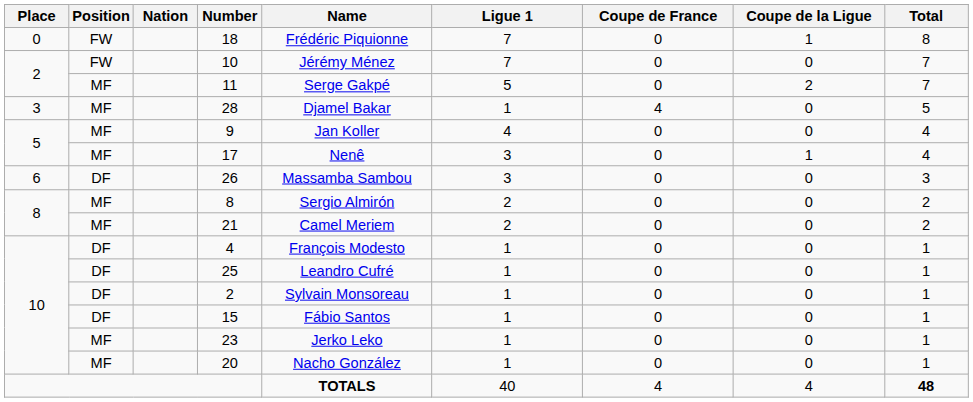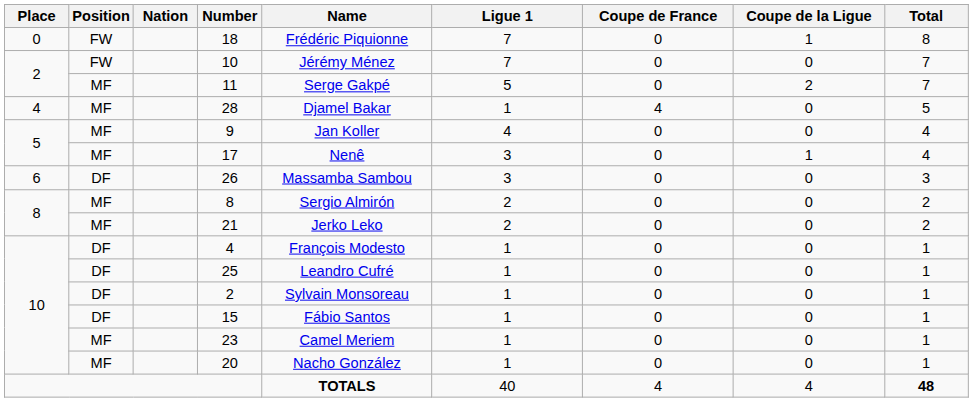 <table class="wikitable" style="font-size: 95%; text-align: center;">
 <tr>
 <th width=60>Place</th>
 <th width=60>Position</th>
 <th width=60>Nation</th>
 <th width=60>Number</th>
 <th width=170>Name</th>
 <th width=150>Ligue 1</th>
 <th width=150>Coupe de France</th>
 <th width=150>Coupe de la Ligue</th>
 <th width=80>Total</th>
 </tr>
 <tr>
 <td>0</td>
 <td>FW</td>
 <td></td>
 <td>18</td>
 <td><a href='#'>Frédéric Piquionne</a></td>
 <td>7</td>
 <td>0</td>
 <td>1</td>
 <td>8</td>
 </tr>
 <tr>
 <td rowspan="2">2</td>
 <td>FW</td>
 <td></td>
 <td>10</td>
 <td><a href='#'>Jérémy Ménez</a></td>
 <td>7</td>
 <td>0</td>
 <td>0</td>
 <td>7</td>
 </tr>
 <tr>
 <td>MF</td>
 <td></td>
 <td>11</td>
 <td><a href='#'>Serge Gakpé</a></td>
 <td>5</td>
 <td>0</td>
 <td>2</td>
 <td>7</td>
 </tr>
 <tr>
-<td>3</td>
+<td>4</td>
 <td>MF</td>
 <td></td>
 <td>28</td>
 <td><a href='#'>Djamel Bakar</a></td>
 <td>1</td>
 <td>4</td>
 <td>0</td>
 <td>5</td>
 </tr>
 <tr>
 <td rowspan="2">5</td>
 <td>MF</td>
 <td></td>
 <td>9</td>
 <td><a href='#'>Jan Koller</a></td>
 <td>4</td>
 <td>0</td>
 <td>0</td>
 <td>4</td>
 </tr>
 <tr>
 <td>MF</td>
 <td></td>
 <td>17</td>
 <td><a href='#'>Nenê</a></td>
 <td>3</td>
 <td>0</td>
 <td>1</td>
 <td>4</td>
 </tr>
 <tr>
 <td>6</td>
 <td>DF</td>
 <td></td>
 <td>26</td>
 <td><a href='#'>Massamba Sambou</a></td>
 <td>3</td>
 <td>0</td>
 <td>0</td>
 <td>3</td>
 </tr>
 <tr>
 <td rowspan="2">8</td>
 <td>MF</td>
 <td></td>
 <td>8</td>
 <td><a href='#'>Sergio Almirón</a></td>
 <td>2</td>
 <td>0</td>
 <td>0</td>
 <td>2</td>
 </tr>
 <tr>
 <td>MF</td>
 <td></td>
 <td>21</td>
-<td><a href='#'>Camel Meriem</a></td>
+<td><a href='#'>Jerko Leko</a></td>
 <td>2</td>
 <td>0</td>
 <td>0</td>
 <td>2</td>
 </tr>
 <tr>
 <td rowspan="6">10</td>
 <td>DF</td>
 <td></td>
 <td>4</td>
 <td><a href='#'>François Modesto</a></td>
 <td>1</td>
 <td>0</td>
 <td>0</td>
 <td>1</td>
 </tr>
 <tr>
 <td>DF</td>
 <td></td>
 <td>25</td>
 <td><a href='#'>Leandro Cufré</a></td>
 <td>1</td>
 <td>0</td>
 <td>0</td>
 <td>1</td>
 </tr>
 <tr>
 <td>DF</td>
 <td></td>
 <td>2</td>
 <td><a href='#'>Sylvain Monsoreau</a></td>
 <td>1</td>
 <td>0</td>
 <td>0</td>
 <td>1</td>
 </tr>
 <tr>
 <td>DF</td>
 <td></td>
 <td>15</td>
 <td><a href='#'>Fábio Santos</a></td>
 <td>1</td>
 <td>0</td>
 <td>0</td>
 <td>1</td>
 </tr>
 <tr>
 <td>MF</td>
 <td></td>
 <td>23</td>
-<td><a href='#'>Jerko Leko</a></td>
+<td><a href='#'>Camel Meriem</a></td>
 <td>1</td>
 <td>0</td>
 <td>0</td>
 <td>1</td>
 </tr>
 <tr>
 <td>MF</td>
 <td></td>
 <td>20</td>
 <td><a href='#'>Nacho González</a></td>
 <td>1</td>
 <td>0</td>
 <td>0</td>
 <td>1</td>
 </tr>
 <tr>
 <td colspan="4"></td>
 <td><strong>TOTALS</strong></td>
 <td>40</td>
 <td>4</td>
 <td>4</td>
 <td><strong>48</strong></td>
 </tr>
 </table>
